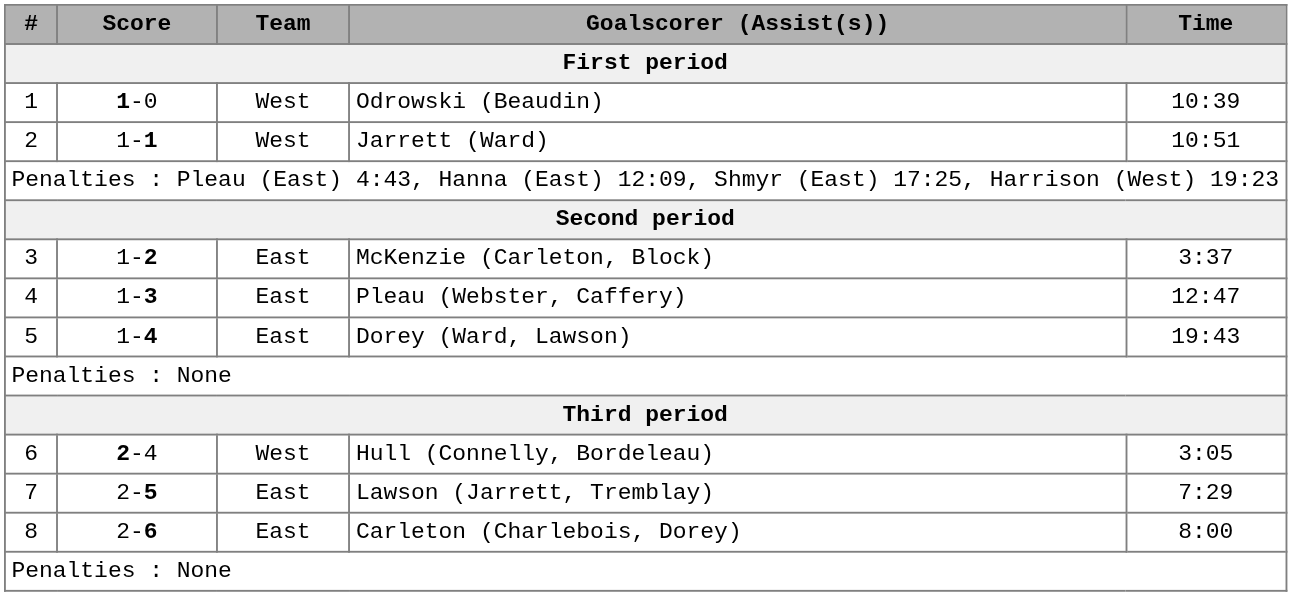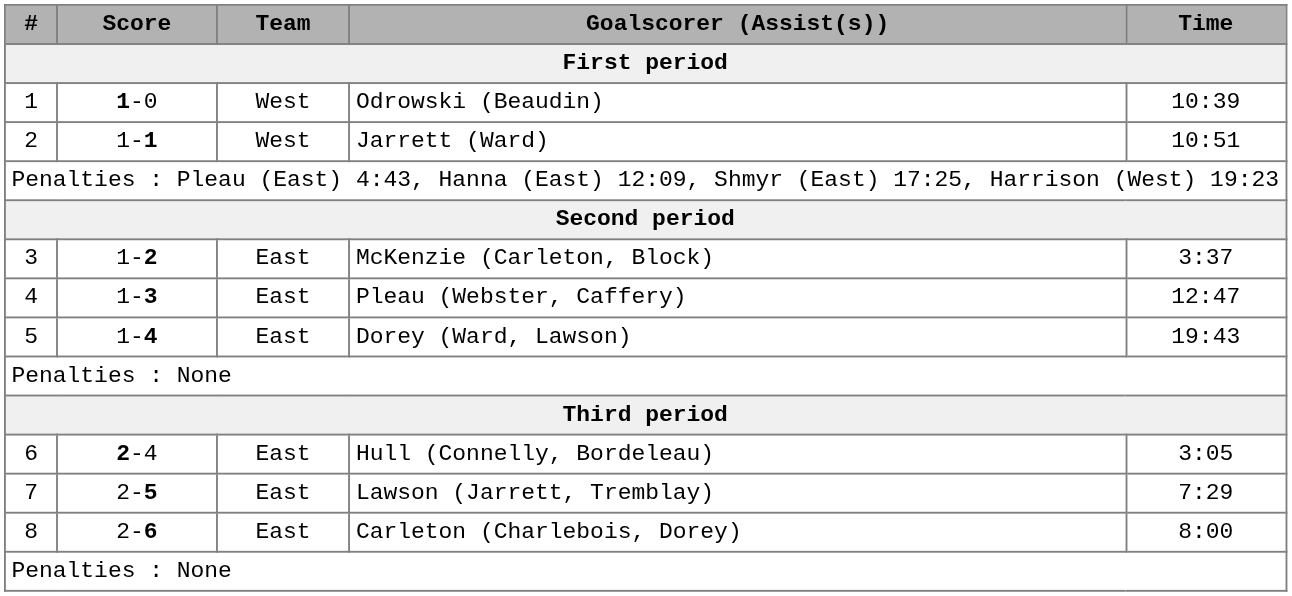 <table cellpadding="3" cellspacing="1" border="1" style="font-size: 95%; text-align: center; border: gray solid 1px; border-collapse: collapse;">
 <tr bgcolor="B2B2B2">
 <th>#</th>
 <th>Score</th>
 <th>Team</th>
 <th>Goalscorer (Assist(s))</th>
 <th>Time</th>
 </tr>
 <tr bgcolor="f0f0f0">
 <th colspan="5">First period</th>
 </tr>
 <tr>
 <td>1</td>
 <td><strong>1</strong>-0</td>
 <td>West</td>
 <td align="left">Odrowski (Beaudin)</td>
 <td>10:39</td>
 </tr>
 <tr>
 <td>2</td>
 <td>1-<strong>1</strong></td>
 <td>West</td>
 <td align="left">Jarrett (Ward)</td>
 <td>10:51</td>
 </tr>
 <tr>
 <td colspan="5">Penalties : Pleau (East) 4:43, Hanna (East) 12:09, Shmyr (East) 17:25, Harrison (West) 19:23</td>
 </tr>
 <tr bgcolor="f0f0f0">
 <th colspan="6">Second period</th>
 </tr>
 <tr>
 <td>3</td>
 <td>1-<strong>2</strong></td>
 <td>East</td>
 <td align="left">McKenzie (Carleton, Block)</td>
 <td>3:37</td>
 </tr>
 <tr>
 <td>4</td>
 <td>1-<strong>3</strong></td>
 <td>East</td>
 <td align="left">Pleau (Webster, Caffery)</td>
 <td>12:47</td>
 </tr>
 <tr>
 <td>5</td>
 <td>1-<strong>4</strong></td>
 <td>East</td>
 <td align="left">Dorey (Ward, Lawson)</td>
 <td>19:43</td>
 </tr>
 <tr>
 <td colspan="5" align="left">Penalties : None</td>
 </tr>
 <tr bgcolor="f0f0f0">
 <th colspan="5">Third period</th>
 </tr>
 <tr>
 <td>6</td>
 <td><strong>2</strong>-4</td>
-<td>West</td>
+<td>East</td>
 <td align="left">Hull (Connelly, Bordeleau)</td>
 <td>3:05</td>
 </tr>
 <tr>
 <td>7</td>
 <td>2-<strong>5</strong></td>
 <td>East</td>
 <td align="left">Lawson (Jarrett, Tremblay)</td>
 <td>7:29</td>
 </tr>
 <tr>
 <td>8</td>
 <td>2-<strong>6</strong></td>
 <td>East</td>
 <td align="left">Carleton (Charlebois, Dorey)</td>
 <td>8:00</td>
 </tr>
 <tr>
 <td colspan="5" align="left">Penalties : None</td>
 </tr>
 </table>
